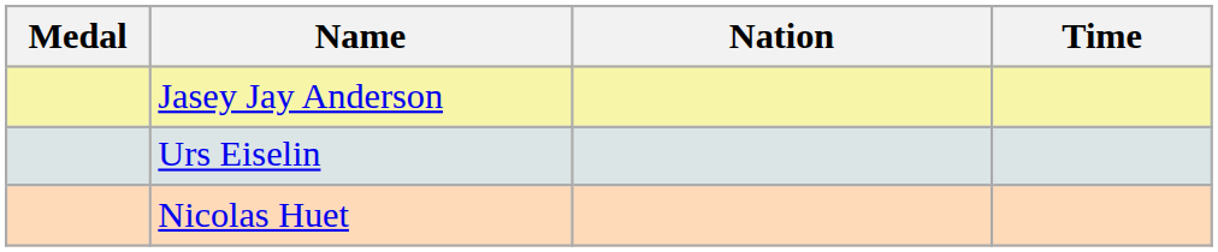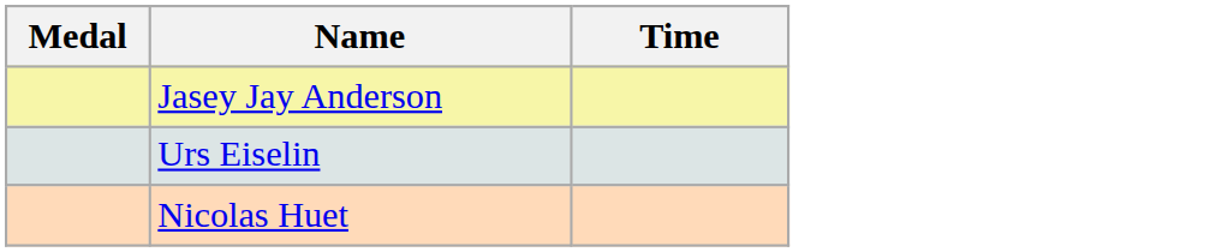 <table class=wikitable style="border:1px solid #AAAAAA;font-size:90%">
 <tr bgcolor="#E4E4E4">
 <th width=50>Medal</th>
 <th width=160>Name</th>
-<th width=160>Nation</th>
 <th width=80>Time</th>
 </tr>
 <tr bgcolor="#F7F6A8">
 <td align="center"></td>
 <td><a href='#'>Jasey Jay Anderson</a></td>
-<td></td>
 <td align="center"></td>
 </tr>
 <tr bgcolor="#DCE5E5">
 <td align="center"></td>
 <td><a href='#'>Urs Eiselin</a></td>
-<td></td>
 <td align="center"></td>
 </tr>
 <tr bgcolor="#FFDAB9">
 <td align="center"></td>
 <td><a href='#'>Nicolas Huet</a></td>
-<td></td>
 <td align="center"></td>
 </tr>
 </table>
